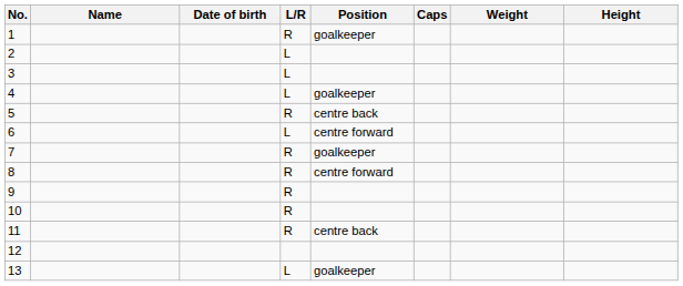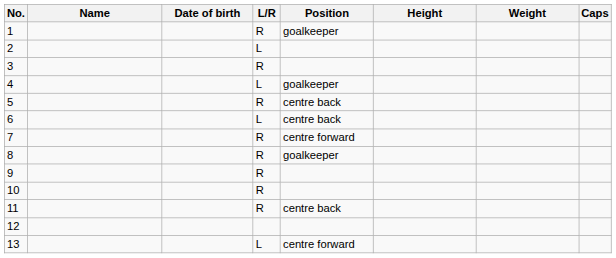 <table class=wikitable sortable style=font-size:100%; text-align:center;>
 <tr>
 <th>No.</th>
 <th style=width:12em>Name</th>
 <th style=width:8em>Date of birth</th>
 <th style=width:2em>L/R</th>
 <th style=width:8em>Position</th>
+<th style=width:9em>Height</th>
+<th style=width:9em>Weight</th>
 <th>Caps</th>
-<th style=width:9em>Weight</th>
-<th style=width:9em>Height</th>
 </tr>
 <tr>
 <td>1</td>
 <td align=left></td>
 <td></td>
 <td>R</td>
 <td>goalkeeper</td>
 <td></td>
 <td></td>
 <td></td>
 </tr>
 <tr>
 <td>2</td>
 <td align=left></td>
 <td></td>
 <td>L</td>
 <td></td>
 <td></td>
 <td></td>
 <td></td>
 </tr>
 <tr>
 <td>3</td>
 <td align=left></td>
 <td></td>
-<td>L</td>
+<td>R</td>
 <td></td>
 <td></td>
 <td></td>
 <td></td>
 </tr>
 <tr>
 <td>4</td>
 <td align=left></td>
 <td></td>
 <td>L</td>
 <td>goalkeeper</td>
 <td></td>
 <td></td>
 <td></td>
 </tr>
 <tr>
 <td>5</td>
 <td align=left></td>
 <td></td>
 <td>R</td>
 <td>centre back</td>
 <td></td>
 <td></td>
 <td></td>
 </tr>
 <tr>
 <td>6</td>
 <td align=left></td>
 <td></td>
 <td>L</td>
-<td>centre forward</td>
+<td>centre back</td>
 <td></td>
 <td></td>
 <td></td>
 </tr>
 <tr>
 <td>7</td>
 <td align=left></td>
 <td></td>
 <td>R</td>
-<td>goalkeeper</td>
+<td>centre forward</td>
 <td></td>
 <td></td>
 <td></td>
 </tr>
 <tr>
 <td>8</td>
 <td align=left></td>
 <td></td>
 <td>R</td>
-<td>centre forward</td>
+<td>goalkeeper</td>
 <td></td>
 <td></td>
 <td></td>
 </tr>
 <tr>
 <td>9</td>
 <td align=left></td>
 <td></td>
 <td>R</td>
 <td></td>
 <td></td>
 <td></td>
 <td></td>
 </tr>
 <tr>
 <td>10</td>
 <td align=left></td>
 <td></td>
 <td>R</td>
 <td></td>
 <td></td>
 <td></td>
 <td></td>
 </tr>
 <tr>
 <td>11</td>
 <td align=left></td>
 <td></td>
 <td>R</td>
 <td>centre back</td>
 <td></td>
 <td></td>
 <td></td>
 </tr>
 <tr>
 <td>12</td>
 <td align=left></td>
 <td></td>
 <td></td>
 <td></td>
 <td></td>
 <td></td>
 <td></td>
 </tr>
 <tr>
 <td>13</td>
 <td align=left></td>
 <td></td>
 <td>L</td>
-<td>goalkeeper</td>
+<td>centre forward</td>
 <td></td>
 <td></td>
 <td></td>
 </tr>
 </table>
